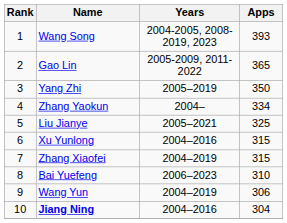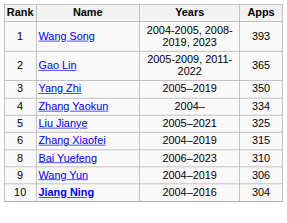 <table class="wikitable sortable" style="text-align:center">
 <tr>
 <th width=20>Rank</th>
 <th width=145>Name</th>
 <th width=140>Years</th>
 <th width=55>Apps</th>
 </tr>
 <tr>
 <td>1</td>
 <td align=left> <a href='#'>Wang Song</a></td>
 <td>2004-2005, 2008-2019, 2023</td>
 <td>393</td>
 </tr>
 <tr>
 <td>2</td>
 <td align=left> <a href='#'>Gao Lin</a></td>
 <td>2005-2009, 2011-2022</td>
 <td>365</td>
 </tr>
 <tr>
 <td>3</td>
 <td align=left> <a href='#'>Yang Zhi</a></td>
 <td>2005–2019</td>
 <td>350</td>
 </tr>
 <tr>
 <td>4</td>
 <td align=left> <a href='#'>Zhang Yaokun</a></td>
 <td>2004–</td>
 <td>334</td>
 </tr>
 <tr>
 <td>5</td>
 <td align=left> <a href='#'>Liu Jianye</a></td>
 <td>2005–2021</td>
 <td>325</td>
 </tr>
 <tr>
 <td>6</td>
-<td align=left> <a href='#'>Xu Yunlong</a></td>
-<td>2004–2016</td>
-<td>315</td>
-</tr>
-<tr>
-<td>7</td>
 <td align=left> <a href='#'>Zhang Xiaofei</a></td>
 <td>2004–2019</td>
 <td>315</td>
 </tr>
 <tr>
 <td>8</td>
 <td align=left> <a href='#'>Bai Yuefeng</a></td>
 <td>2006–2023</td>
 <td>310</td>
 </tr>
 <tr>
 <td>9</td>
 <td align=left> <a href='#'>Wang Yun</a></td>
 <td>2004–2019</td>
 <td>306</td>
 </tr>
 <tr>
 <td>10</td>
 <td align=left> <strong><a href='#'>Jiang Ning</a></strong></td>
 <td>2004–2016</td>
 <td>304</td>
 </tr>
 <tr>
 </tr>
 </table>
